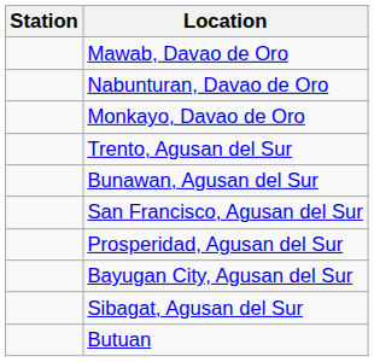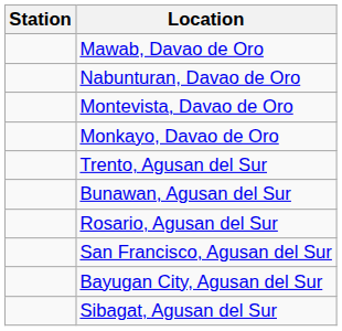 <table class="wikitable">
 <tr>
 <th>Station</th>
 <th>Location</th>
 </tr>
 <tr>
 <td></td>
 <td><a href='#'>Mawab, Davao de Oro</a></td>
 </tr>
 <tr>
 <td></td>
 <td><a href='#'>Nabunturan, Davao de Oro</a></td>
 </tr>
 <tr>
 <td></td>
+<td><a href='#'>Montevista, Davao de Oro</a></td>
+</tr>
+<tr>
+<td></td>
 <td><a href='#'>Monkayo, Davao de Oro</a></td>
 </tr>
 <tr>
 <td></td>
 <td><a href='#'>Trento, Agusan del Sur</a></td>
 </tr>
 <tr>
 <td></td>
 <td><a href='#'>Bunawan, Agusan del Sur</a></td>
 </tr>
 <tr>
 <td></td>
-<td><a href='#'>San Francisco, Agusan del Sur</a></td>
+<td><a href='#'>Rosario, Agusan del Sur</a></td>
 </tr>
 <tr>
 <td></td>
-<td><a href='#'>Prosperidad, Agusan del Sur</a></td>
+<td><a href='#'>San Francisco, Agusan del Sur</a></td>
 </tr>
 <tr>
 <td></td>
 <td><a href='#'>Bayugan City, Agusan del Sur</a></td>
 </tr>
 <tr>
 <td></td>
 <td><a href='#'>Sibagat, Agusan del Sur</a></td>
 </tr>
-<tr>
-<td></td>
-<td><a href='#'>Butuan</a></td>
-</tr>
 </table>
